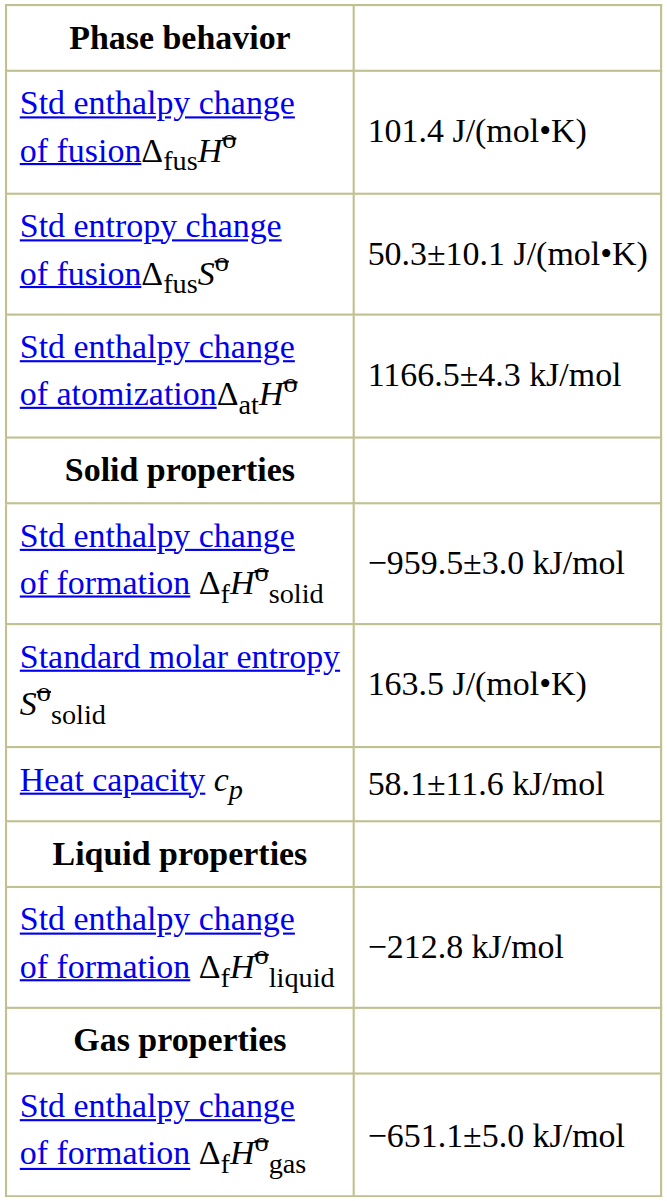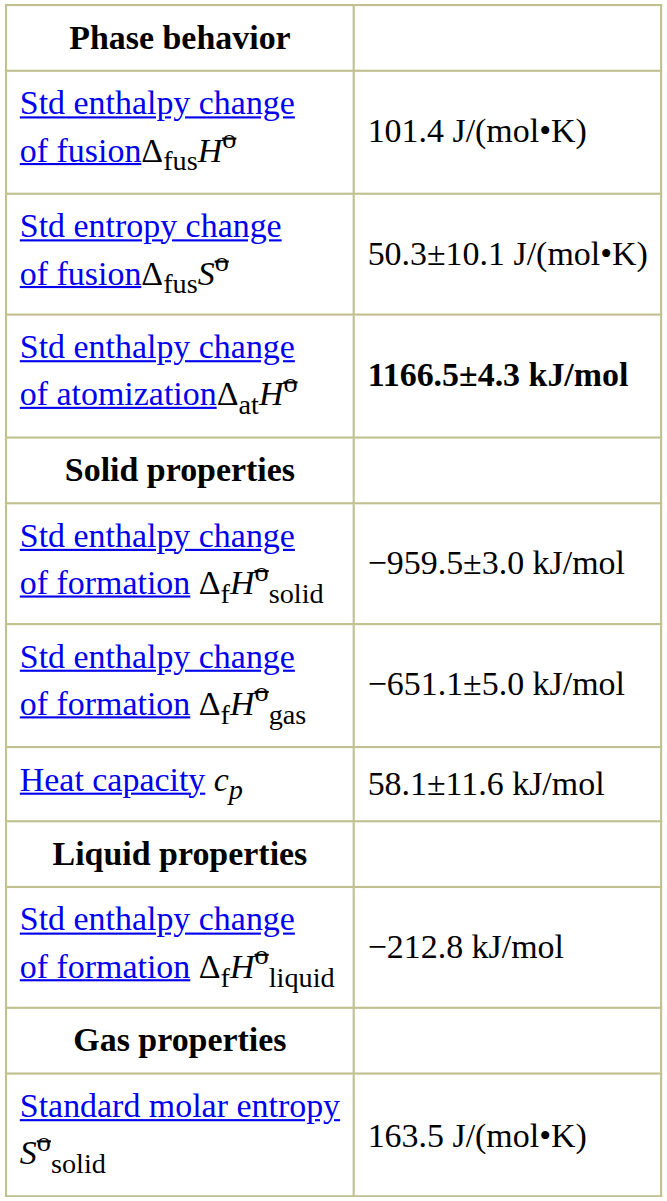 <table border="1" cellspacing="0" cellpadding="6" style="margin: 0 0 0 0.5em; background: #FFFFFF; border-collapse: collapse; border-color: #C0C090;">
 <tr>
 <th>Phase behavior</th>
 </tr>
 <tr>
 <td><a href='#'>Std enthalpy change<br>of fusion</a>Δ<sub>fus</sub><em>H</em><sup><s>o</s></sup></td>
 <td>101.4 J/(mol•K)</td>
 </tr>
 <tr>
 <td><a href='#'>Std entropy change<br>of fusion</a>Δ<sub>fus</sub><em>S</em><sup><s>o</s></sup></td>
 <td>50.3±10.1 J/(mol•K)</td>
 </tr>
 <tr>
 <td><a href='#'>Std enthalpy change<br>of atomization</a>Δ<sub>at</sub><em>H</em><sup><s>o</s></sup></td>
-<td>1166.5±4.3 kJ/mol</td>
+<td><strong>1166.5±4.3 kJ/mol</strong></td>
 </tr>
 <tr>
 <th>Solid properties</th>
 </tr>
 <tr>
 <td><a href='#'>Std enthalpy change<br>of formation</a> Δ<sub>f</sub><em>H</em><sup><s>o</s></sup><sub>solid</sub></td>
 <td>−959.5±3.0 kJ/mol</td>
 </tr>
 <tr>
-<td><a href='#'>Standard molar entropy</a><br><em>S</em><sup><s>o</s></sup><sub>solid</sub></td>
-<td>163.5 J/(mol•K)</td>
+<td><a href='#'>Std enthalpy change<br>of formation</a> Δ<sub>f</sub><em>H</em><sup><s>o</s></sup><sub>gas</sub></td>
+<td>−651.1±5.0 kJ/mol</td>
 </tr>
 <tr>
 <td><a href='#'>Heat capacity</a> <em>c<sub>p</sub></em></td>
 <td>58.1±11.6 kJ/mol</td>
 </tr>
 <tr>
 <th>Liquid properties</th>
 </tr>
 <tr>
 <td><a href='#'>Std enthalpy change<br>of formation</a> Δ<sub>f</sub><em>H</em><sup><s>o</s></sup><sub>liquid</sub></td>
 <td>−212.8 kJ/mol</td>
 </tr>
 <tr>
 <th>Gas properties</th>
 </tr>
 <tr>
-<td><a href='#'>Std enthalpy change<br>of formation</a> Δ<sub>f</sub><em>H</em><sup><s>o</s></sup><sub>gas</sub></td>
-<td>−651.1±5.0 kJ/mol</td>
+<td><a href='#'>Standard molar entropy</a><br><em>S</em><sup><s>o</s></sup><sub>solid</sub></td>
+<td>163.5 J/(mol•K)</td>
 </tr>
 <tr>
 </tr>
 </table>
